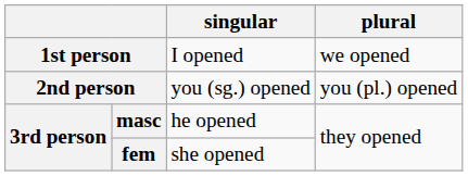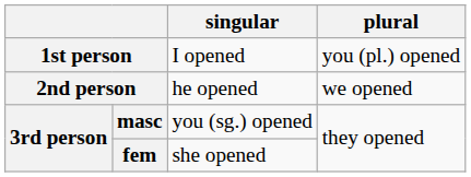 <table class="wikitable">
 <tr>
 <th colspan="2"></th>
 <th>singular</th>
 <th>plural</th>
 </tr>
 <tr>
 <th colspan="2">1st person</th>
 <td> I opened</td>
-<td> we opened</td>
+<td> you (pl.) opened</td>
 </tr>
 <tr>
 <th colspan="2">2nd person</th>
-<td> you (sg.) opened</td>
-<td> you (pl.) opened</td>
+<td> he opened</td>
+<td> we opened</td>
 </tr>
 <tr>
 <th rowspan="2">3rd person</th>
 <th>masc</th>
-<td> he opened</td>
+<td> you (sg.) opened</td>
 <td rowspan="2"> they opened</td>
 </tr>
 <tr>
 <th>fem</th>
 <td> she opened</td>
 </tr>
 </table>
